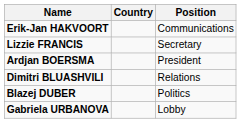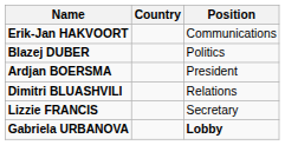 <table class="wikitable">
 <tr>
 <th>Name</th>
 <th>Country</th>
 <th>Position</th>
 </tr>
 <tr>
 <td><strong>Erik-Jan HAKVOORT</strong></td>
 <td></td>
 <td>Communications</td>
 </tr>
 <tr>
-<td><strong>Lizzie FRANCIS</strong></td>
+<td><strong>Blazej DUBER</strong></td>
 <td></td>
-<td>Secretary</td>
+<td>Politics</td>
 </tr>
 <tr>
 <td><strong>Ardjan BOERSMA</strong></td>
 <td></td>
 <td>President</td>
 </tr>
 <tr>
 <td><strong>Dimitri BLUASHVILI</strong></td>
 <td></td>
 <td>Relations</td>
 </tr>
 <tr>
-<td><strong>Blazej DUBER</strong></td>
+<td><strong>Lizzie FRANCIS</strong></td>
 <td></td>
-<td>Politics</td>
+<td>Secretary</td>
 </tr>
 <tr>
 <td><strong>Gabriela URBANOVA</strong></td>
 <td></td>
-<td>Lobby</td>
+<td><strong>Lobby</strong></td>
 </tr>
 </table>
